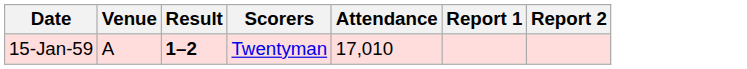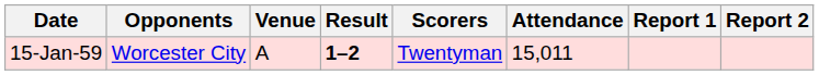 <table class=wikitable>
 <tr>
 <th>Date</th>
+<th>Opponents</th>
 <th>Venue</th>
 <th>Result</th>
 <th>Scorers</th>
 <th>Attendance</th>
 <th>Report 1</th>
 <th>Report 2</th>
 </tr>
 <tr bgcolor="#ffdddd">
 <td>15-Jan-59</td>
+<td><a href='#'>Worcester City</a></td>
 <td>A</td>
 <td><strong>1–2</strong></td>
 <td><a href='#'>Twentyman</a> </td>
-<td>17,010</td>
+<td>15,011</td>
 <td></td>
 <td></td>
 </tr>
 </table>
